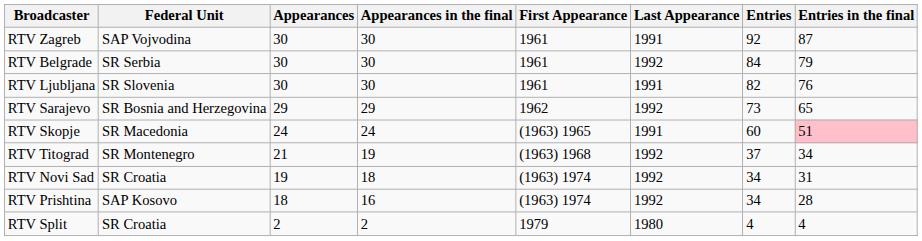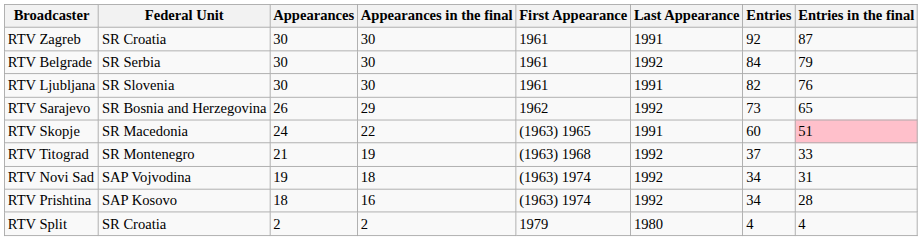 <table class="wikitable sortable">
 <tr>
 <th>Broadcaster</th>
 <th>Federal Unit</th>
 <th>Appearances</th>
 <th>Appearances in the final</th>
 <th>First Appearance</th>
 <th>Last Appearance</th>
 <th>Entries</th>
 <th>Entries in the final</th>
 </tr>
 <tr>
 <td>RTV Zagreb</td>
-<td> SAP Vojvodina</td>
+<td> SR Croatia</td>
 <td>30</td>
 <td>30</td>
 <td>1961</td>
 <td>1991</td>
 <td>92</td>
 <td>87</td>
 </tr>
 <tr>
 <td>RTV Belgrade</td>
 <td> SR Serbia</td>
 <td>30</td>
 <td>30</td>
 <td>1961</td>
 <td>1992</td>
 <td>84</td>
 <td>79</td>
 </tr>
 <tr>
 <td>RTV Ljubljana</td>
 <td> SR Slovenia</td>
 <td>30</td>
 <td>30</td>
 <td>1961</td>
 <td>1991</td>
 <td>82</td>
 <td>76</td>
 </tr>
 <tr>
 <td>RTV Sarajevo</td>
 <td> SR Bosnia and Herzegovina</td>
-<td>29</td>
+<td>26</td>
 <td>29</td>
 <td>1962</td>
 <td>1992</td>
 <td>73</td>
 <td>65</td>
 </tr>
 <tr>
 <td>RTV Skopje</td>
 <td> SR Macedonia</td>
 <td>24</td>
-<td>24</td>
+<td>22</td>
 <td>(1963) 1965</td>
 <td>1991</td>
 <td>60</td>
 <td style="background: pink;">51</td>
 </tr>
 <tr>
 <td>RTV Titograd</td>
 <td> SR Montenegro</td>
 <td>21</td>
 <td>19</td>
 <td>(1963) 1968</td>
 <td>1992</td>
 <td>37</td>
-<td>34</td>
+<td>33</td>
 </tr>
 <tr>
 <td>RTV Novi Sad</td>
-<td> SR Croatia</td>
+<td> SAP Vojvodina</td>
 <td>19</td>
 <td>18</td>
 <td>(1963) 1974</td>
 <td>1992</td>
 <td>34</td>
 <td>31</td>
 </tr>
 <tr>
 <td>RTV Prishtina</td>
 <td> SAP Kosovo</td>
 <td>18</td>
 <td>16</td>
 <td>(1963) 1974</td>
 <td>1992</td>
 <td>34</td>
 <td>28</td>
 </tr>
 <tr>
 <td>RTV Split</td>
 <td> SR Croatia</td>
 <td>2</td>
 <td>2</td>
 <td>1979</td>
 <td>1980</td>
 <td>4</td>
 <td>4</td>
 </tr>
 </table>
